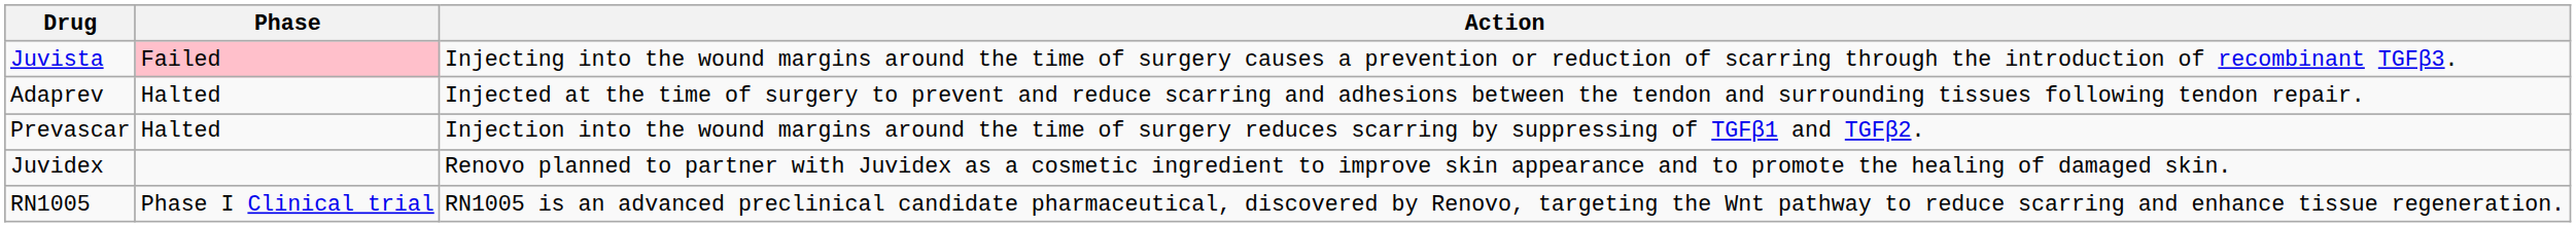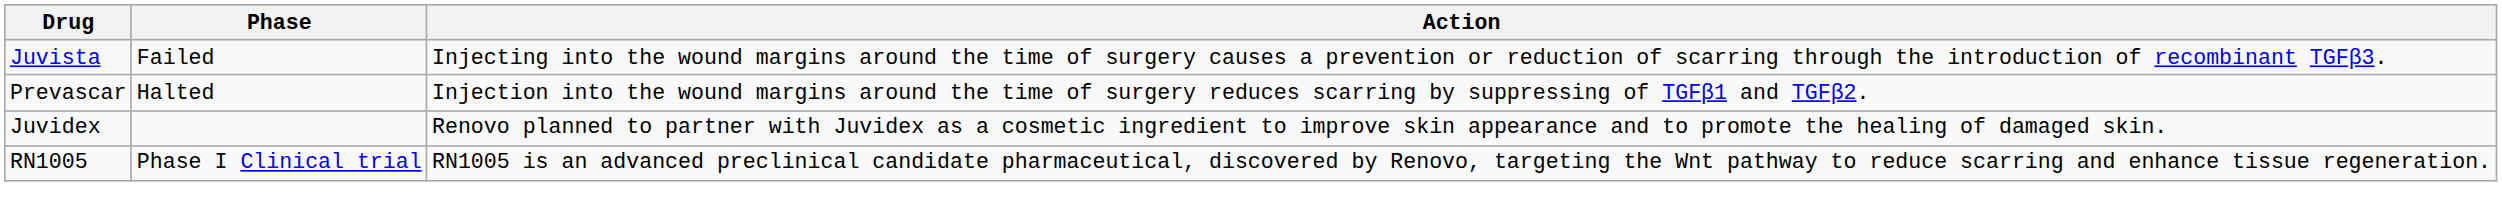 <table class="wikitable">
 <tr>
 <th>Drug</th>
 <th>Phase</th>
 <th>Action</th>
 </tr>
 <tr>
 <td><a href='#'>Juvista</a></td>
-<td style="background: pink;">Failed</td>
+<td>Failed</td>
 <td>Injecting into the wound margins around the time of surgery causes a prevention or reduction of scarring through the introduction of <a href='#'>recombinant</a> <a href='#'>TGFβ3</a>.</td>
-</tr>
-<tr>
-<td>Adaprev</td>
-<td>Halted</td>
-<td>Injected at the time of surgery to prevent and reduce scarring and adhesions between the tendon and surrounding tissues following tendon repair.</td>
 </tr>
 <tr>
 <td>Prevascar</td>
 <td>Halted</td>
 <td>Injection into the wound margins around the time of surgery reduces scarring by suppressing of <a href='#'>TGFβ1</a> and <a href='#'>TGFβ2</a>.</td>
 </tr>
 <tr>
 <td>Juvidex</td>
 <td></td>
 <td>Renovo planned to partner with Juvidex as a cosmetic ingredient to improve skin appearance and to promote the healing of damaged skin.</td>
 </tr>
 <tr>
 <td>RN1005</td>
 <td>Phase I <a href='#'>Clinical trial</a></td>
 <td>RN1005 is an advanced preclinical candidate pharmaceutical, discovered by Renovo, targeting the Wnt pathway to reduce scarring and enhance tissue regeneration.</td>
 </tr>
 </table>
